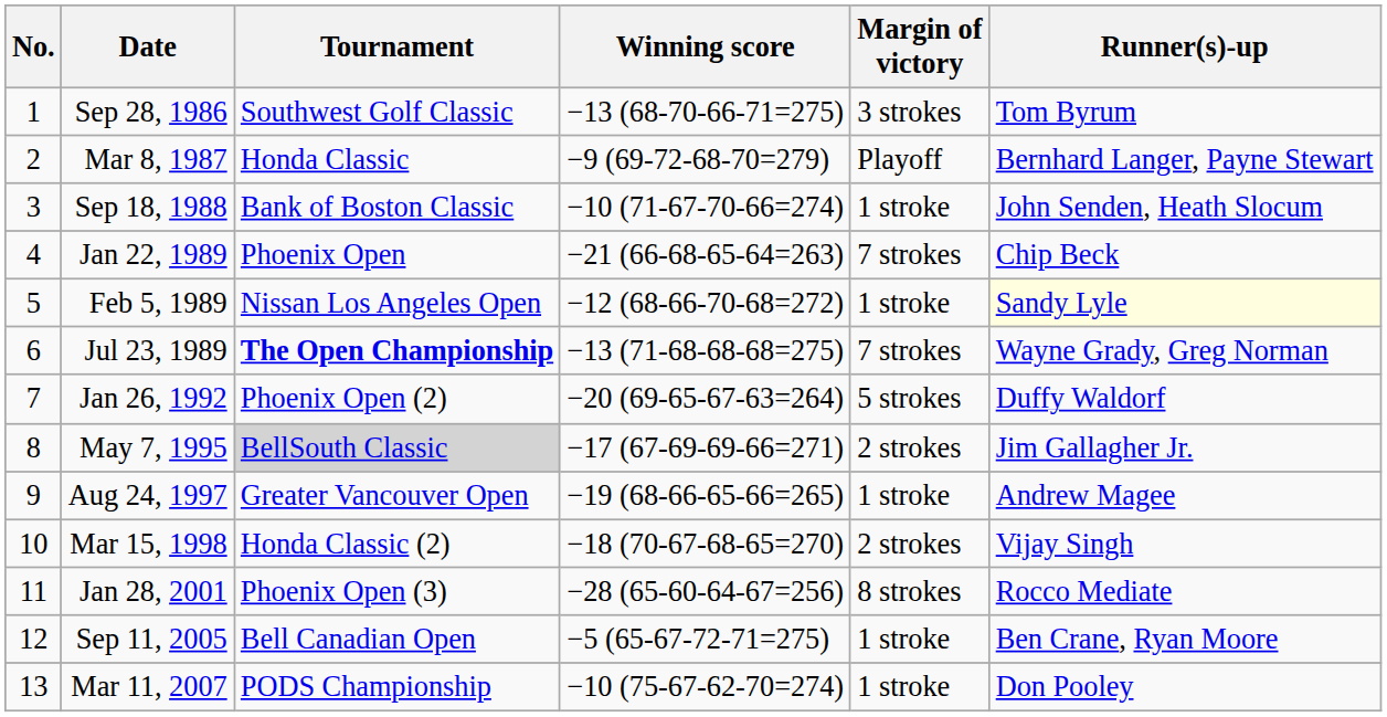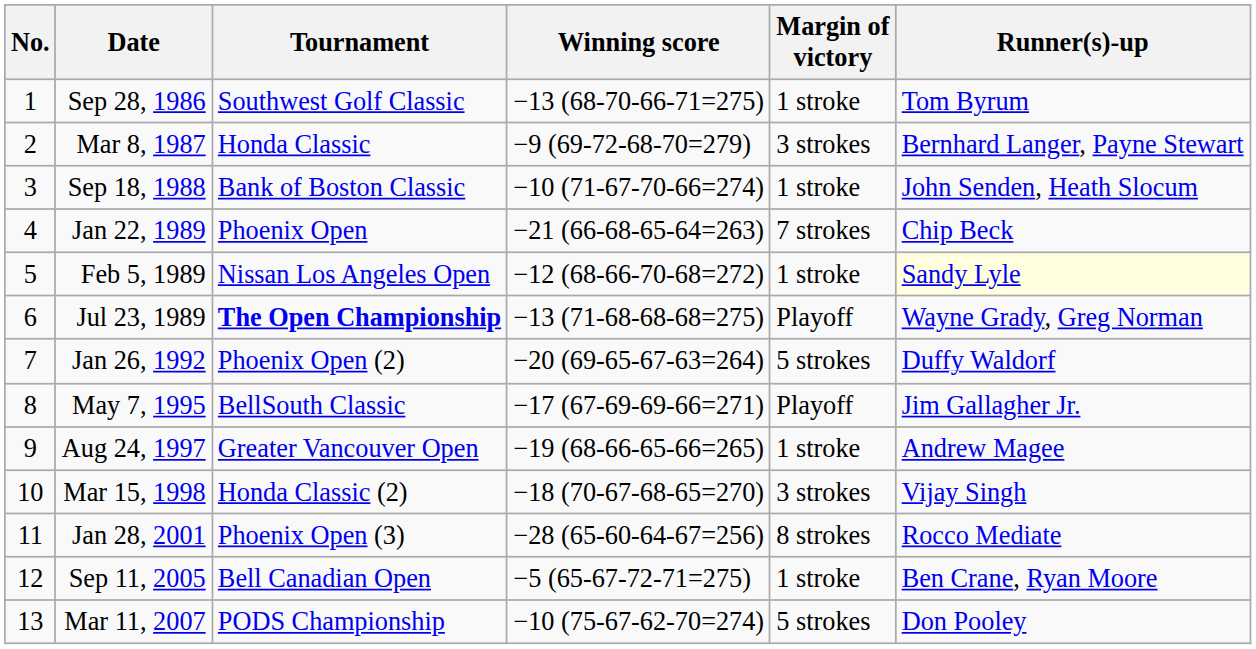 <table class="wikitable" style="font-size:95%;">
 <tr>
 <th>No.</th>
 <th>Date</th>
 <th>Tournament</th>
 <th>Winning score</th>
 <th>Margin of<br>victory</th>
 <th>Runner(s)-up</th>
 </tr>
 <tr>
 <td align=center>1</td>
 <td align=right>Sep 28, <a href='#'>1986</a></td>
 <td><a href='#'>Southwest Golf Classic</a></td>
 <td>−13 (68-70-66-71=275)</td>
-<td>3 strokes</td>
+<td>1 stroke</td>
 <td> <a href='#'>Tom Byrum</a></td>
 </tr>
 <tr>
 <td align=center>2</td>
 <td align=right>Mar 8, <a href='#'>1987</a></td>
 <td><a href='#'>Honda Classic</a></td>
 <td>−9 (69-72-68-70=279)</td>
-<td>Playoff</td>
+<td>3 strokes</td>
 <td> <a href='#'>Bernhard Langer</a>,  <a href='#'>Payne Stewart</a></td>
 </tr>
 <tr>
 <td align=center>3</td>
 <td align=right>Sep 18, <a href='#'>1988</a></td>
 <td><a href='#'>Bank of Boston Classic</a></td>
 <td>−10 (71-67-70-66=274)</td>
 <td>1 stroke</td>
 <td> <a href='#'>John Senden</a>,  <a href='#'>Heath Slocum</a></td>
 </tr>
 <tr>
 <td align=center>4</td>
 <td align=right>Jan 22, <a href='#'>1989</a></td>
 <td><a href='#'>Phoenix Open</a></td>
 <td>−21 (66-68-65-64=263)</td>
 <td>7 strokes</td>
 <td> <a href='#'>Chip Beck</a></td>
 </tr>
 <tr>
 <td align=center>5</td>
 <td align=right>Feb 5, 1989</td>
 <td><a href='#'>Nissan Los Angeles Open</a></td>
 <td>−12 (68-66-70-68=272)</td>
 <td>1 stroke</td>
 <td style="background: lightyellow;"> <a href='#'>Sandy Lyle</a></td>
 </tr>
 <tr -style="background:#e5d1cb;">
 <td align=center>6</td>
 <td align=right>Jul 23, 1989</td>
 <td><strong><a href='#'>The Open Championship</a></strong></td>
 <td>−13 (71-68-68-68=275)</td>
-<td>7 strokes</td>
+<td>Playoff</td>
 <td> <a href='#'>Wayne Grady</a>,  <a href='#'>Greg Norman</a></td>
 </tr>
 <tr>
 <td align=center>7</td>
 <td align=right>Jan 26, <a href='#'>1992</a></td>
 <td><a href='#'>Phoenix Open</a> (2)</td>
 <td>−20 (69-65-67-63=264)</td>
 <td>5 strokes</td>
 <td> <a href='#'>Duffy Waldorf</a></td>
 </tr>
 <tr>
 <td align=center>8</td>
 <td align=right>May 7, <a href='#'>1995</a></td>
-<td style="background: lightgrey;"><a href='#'>BellSouth Classic</a></td>
+<td><a href='#'>BellSouth Classic</a></td>
 <td>−17 (67-69-69-66=271)</td>
-<td>2 strokes</td>
+<td>Playoff</td>
 <td> <a href='#'>Jim Gallagher Jr.</a></td>
 </tr>
 <tr>
 <td align=center>9</td>
 <td align=right>Aug 24, <a href='#'>1997</a></td>
 <td><a href='#'>Greater Vancouver Open</a></td>
 <td>−19 (68-66-65-66=265)</td>
 <td>1 stroke</td>
 <td> <a href='#'>Andrew Magee</a></td>
 </tr>
 <tr>
 <td align=center>10</td>
 <td align=right>Mar 15, <a href='#'>1998</a></td>
 <td><a href='#'>Honda Classic</a> (2)</td>
 <td>−18 (70-67-68-65=270)</td>
-<td>2 strokes</td>
+<td>3 strokes</td>
 <td> <a href='#'>Vijay Singh</a></td>
 </tr>
 <tr>
 <td align=center>11</td>
 <td align=right>Jan 28, <a href='#'>2001</a></td>
 <td><a href='#'>Phoenix Open</a> (3)</td>
 <td>−28 (65-60-64-67=256)</td>
 <td>8 strokes</td>
 <td> <a href='#'>Rocco Mediate</a></td>
 </tr>
 <tr>
 <td align=center>12</td>
 <td align=right>Sep 11, <a href='#'>2005</a></td>
 <td><a href='#'>Bell Canadian Open</a></td>
 <td>−5 (65-67-72-71=275)</td>
 <td>1 stroke</td>
 <td> <a href='#'>Ben Crane</a>,  <a href='#'>Ryan Moore</a></td>
 </tr>
 <tr>
 <td align=center>13</td>
 <td align=right>Mar 11, <a href='#'>2007</a></td>
 <td><a href='#'>PODS Championship</a></td>
 <td>−10 (75-67-62-70=274)</td>
-<td>1 stroke</td>
+<td>5 strokes</td>
 <td> <a href='#'>Don Pooley</a></td>
 </tr>
 </table>
